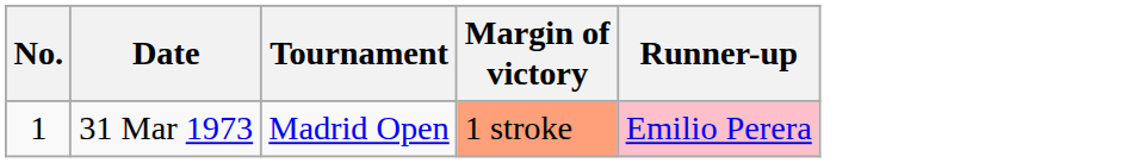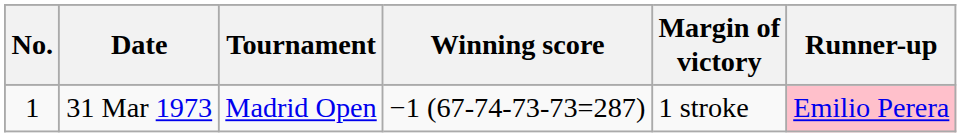 <table class="wikitable" style="font-size:95%;">
 <tr>
 <th>No.</th>
 <th>Date</th>
 <th>Tournament</th>
+<th>Winning score</th>
 <th>Margin of<br>victory</th>
 <th>Runner-up</th>
 </tr>
 <tr>
 <td align=center>1</td>
 <td>31 Mar <a href='#'>1973</a></td>
 <td><a href='#'>Madrid Open</a></td>
-<td style="background: lightsalmon;">1 stroke</td>
+<td>−1 (67-74-73-73=287)</td>
+<td>1 stroke</td>
 <td style="background: pink;"> <a href='#'>Emilio Perera</a></td>
 </tr>
 </table>
